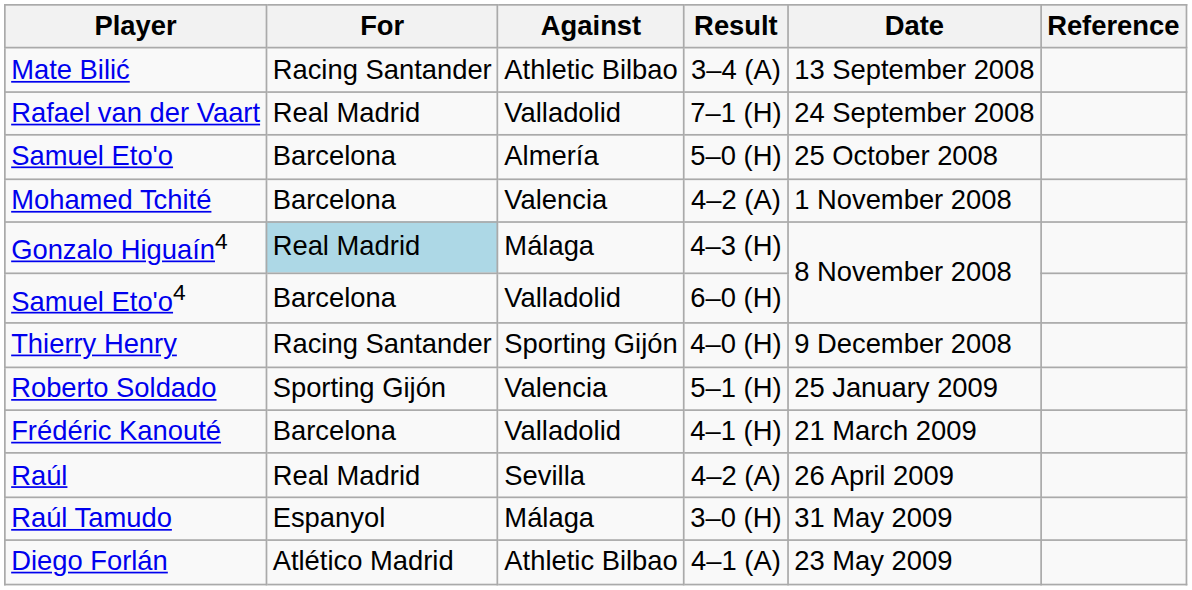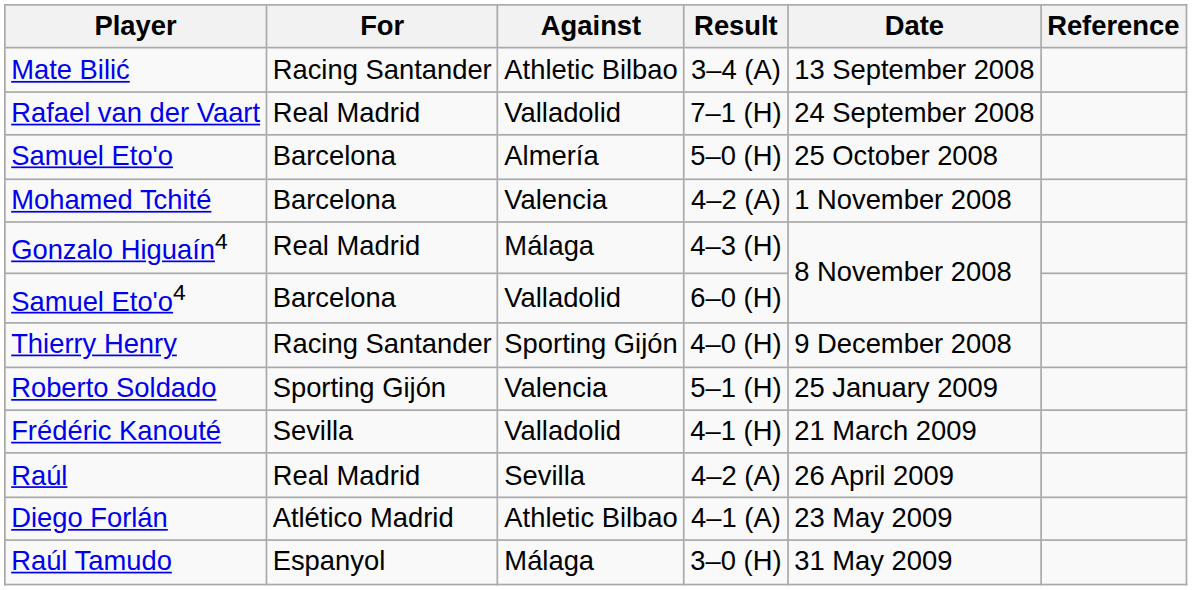 <table class="wikitable sortable">
 <tr>
 <th>Player</th>
 <th>For</th>
 <th>Against</th>
 <th>Result</th>
 <th>Date</th>
 <th>Reference</th>
 </tr>
 <tr>
 <td> <a href='#'>Mate Bilić</a></td>
 <td>Racing Santander</td>
 <td>Athletic Bilbao</td>
 <td style="text-align:center">3–4 (A)</td>
 <td>13 September 2008</td>
 <td></td>
 </tr>
 <tr>
 <td> <a href='#'>Rafael van der Vaart</a></td>
 <td>Real Madrid</td>
 <td>Valladolid</td>
 <td style="text-align:center">7–1 (H)</td>
 <td>24 September 2008</td>
 <td></td>
 </tr>
 <tr>
 <td> <a href='#'>Samuel Eto'o</a></td>
 <td>Barcelona</td>
 <td>Almería</td>
 <td style="text-align:center">5–0 (H)</td>
 <td>25 October 2008</td>
 <td></td>
 </tr>
 <tr>
 <td> <a href='#'>Mohamed Tchité</a></td>
 <td>Barcelona</td>
 <td>Valencia</td>
 <td style="text-align:center">4–2 (A)</td>
 <td>1 November 2008</td>
 <td></td>
 </tr>
 <tr>
 <td> <a href='#'>Gonzalo Higuaín</a><sup>4</sup></td>
-<td style="background: lightblue;">Real Madrid</td>
+<td>Real Madrid</td>
 <td>Málaga</td>
 <td style="text-align:center">4–3 (H)</td>
 <td rowspan="2">8 November 2008</td>
 <td></td>
 </tr>
 <tr>
 <td> <a href='#'>Samuel Eto'o</a><sup>4</sup></td>
 <td>Barcelona</td>
 <td>Valladolid</td>
 <td style="text-align:center">6–0 (H)</td>
 <td></td>
 </tr>
 <tr>
 <td> <a href='#'>Thierry Henry</a></td>
 <td>Racing Santander</td>
 <td>Sporting Gijón</td>
 <td style="text-align:center">4–0 (H)</td>
 <td>9 December 2008</td>
 <td></td>
 </tr>
 <tr>
 <td> <a href='#'>Roberto Soldado</a></td>
 <td>Sporting Gijón</td>
 <td>Valencia</td>
 <td style="text-align:center">5–1 (H)</td>
 <td>25 January 2009</td>
 <td></td>
 </tr>
 <tr>
 <td> <a href='#'>Frédéric Kanouté</a></td>
-<td>Barcelona</td>
+<td>Sevilla</td>
 <td>Valladolid</td>
 <td style="text-align:center">4–1 (H)</td>
 <td>21 March 2009</td>
 <td></td>
 </tr>
 <tr>
 <td> <a href='#'>Raúl</a></td>
 <td>Real Madrid</td>
 <td>Sevilla</td>
 <td style="text-align:center">4–2 (A)</td>
 <td>26 April 2009</td>
 <td></td>
 </tr>
 <tr>
+<td> <a href='#'>Diego Forlán</a></td>
+<td>Atlético Madrid</td>
+<td>Athletic Bilbao</td>
+<td style="text-align:center">4–1 (A)</td>
+<td>23 May 2009</td>
+<td></td>
+</tr>
+<tr>
 <td> <a href='#'>Raúl Tamudo</a></td>
 <td>Espanyol</td>
 <td>Málaga</td>
 <td style="text-align:center">3–0 (H)</td>
 <td>31 May 2009</td>
 <td></td>
 </tr>
-<tr>
-<td> <a href='#'>Diego Forlán</a></td>
-<td>Atlético Madrid</td>
-<td>Athletic Bilbao</td>
-<td style="text-align:center">4–1 (A)</td>
-<td>23 May 2009</td>
-<td></td>
-</tr>
 </table>
